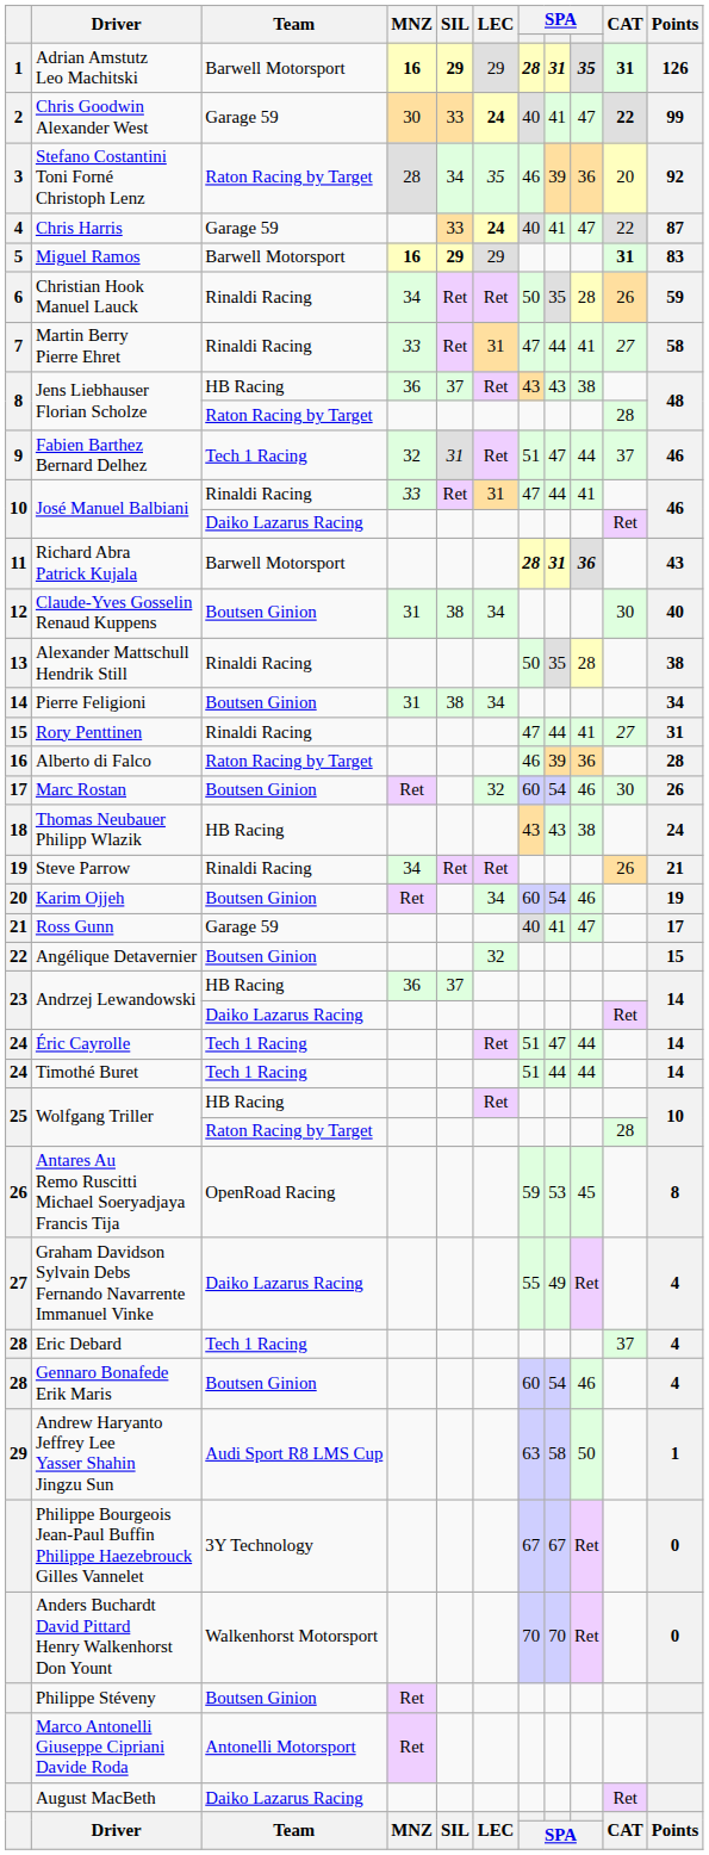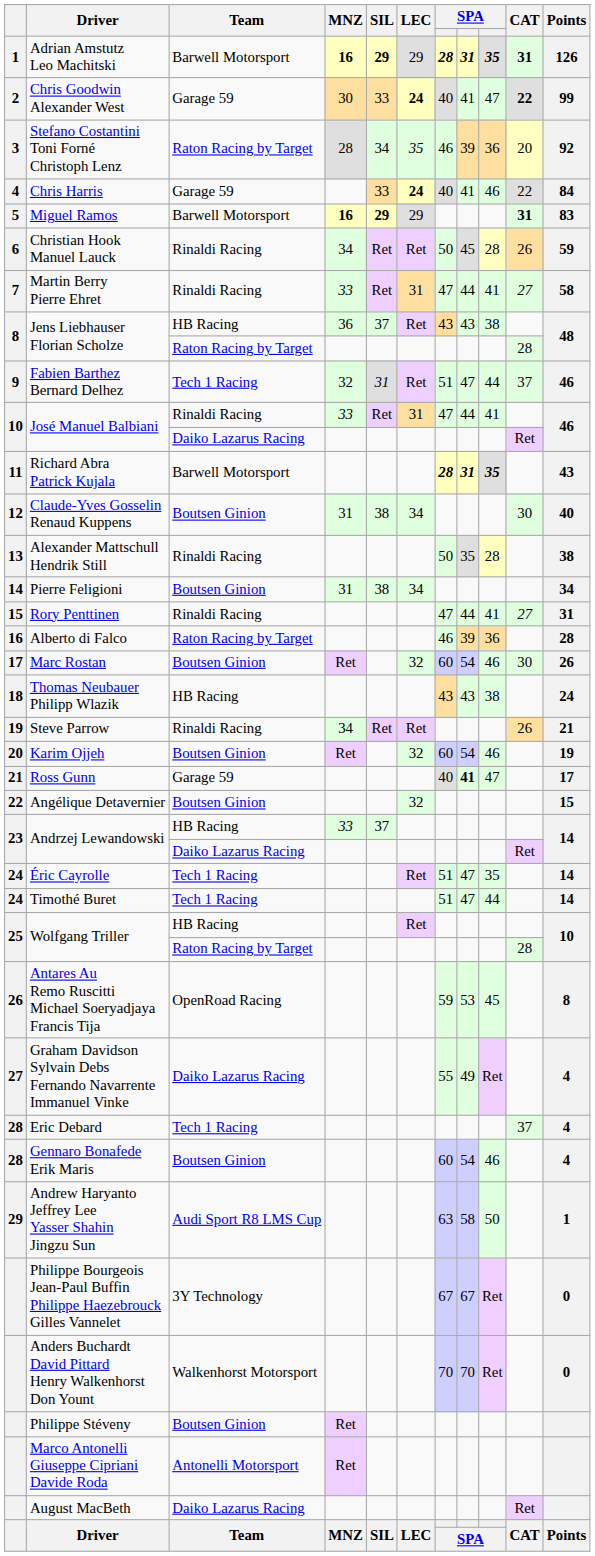 <table class="wikitable" style="font-size: 85%; text-align:center;">
 <tr>
 <th rowspan=2></th>
 <th rowspan=2>Driver</th>
 <th rowspan=2>Team</th>
 <th rowspan=2>MNZ<br></th>
 <th rowspan=2>SIL<br></th>
 <th rowspan=2>LEC<br></th>
 <th colspan=3><a href='#'>SPA</a><br></th>
 <th rowspan=2>CAT<br></th>
 <th rowspan=2>Points</th>
 </tr>
 <tr>
 <th></th>
 <th></th>
 <th></th>
 </tr>
 <tr>
 <th>1</th>
 <td align=left> Adrian Amstutz<br> Leo Machitski</td>
 <td align=left> Barwell Motorsport</td>
 <td style="background:#FFFFBF;"><strong>16</strong></td>
 <td style="background:#FFFFBF;"><strong>29</strong></td>
 <td style="background:#DFDFDF;">29</td>
 <td style="background:#FFFFBF;"><strong><em>28</em></strong></td>
 <td style="background:#FFFFBF;"><strong><em>31</em></strong></td>
 <td style="background:#DFDFDF;"><strong><em>35</em></strong></td>
 <td style="background:#DFFFDF;"><strong>31</strong></td>
 <th>126</th>
 </tr>
 <tr>
 <th>2</th>
 <td align=left> <a href='#'>Chris Goodwin</a><br> Alexander West</td>
 <td align=left> Garage 59</td>
 <td style="background:#FFDF9F;">30</td>
 <td style="background:#FFDF9F;">33</td>
 <td style="background:#FFFFBF;"><strong>24</strong></td>
 <td style="background:#DFDFDF;">40</td>
 <td style="background:#DFFFDF;">41</td>
 <td style="background:#DFFFDF;">47</td>
 <td style="background:#DFDFDF;"><strong>22</strong></td>
 <th>99</th>
 </tr>
 <tr>
 <th>3</th>
 <td align=left> <a href='#'>Stefano Costantini</a><br> Toni Forné<br> Christoph Lenz</td>
 <td align=left> <a href='#'>Raton Racing by Target</a></td>
 <td style="background:#DFDFDF;">28</td>
 <td style="background:#DFFFDF;">34</td>
 <td style="background:#DFFFDF;"><em>35</em></td>
 <td style="background:#DFFFDF;">46</td>
 <td style="background:#FFDF9F;">39</td>
 <td style="background:#FFDF9F;">36</td>
 <td style="background:#FFFFBF;">20</td>
 <th>92</th>
 </tr>
 <tr>
 <th>4</th>
 <td align=left> <a href='#'>Chris Harris</a></td>
 <td align=left> Garage 59</td>
 <td></td>
 <td style="background:#FFDF9F;">33</td>
 <td style="background:#FFFFBF;"><strong>24</strong></td>
 <td style="background:#DFDFDF;">40</td>
 <td style="background:#DFFFDF;">41</td>
-<td style="background:#DFFFDF;">47</td>
+<td style="background:#DFFFDF;">46</td>
 <td style="background:#DFDFDF;">22</td>
-<th>87</th>
+<th>84</th>
 </tr>
 <tr>
 <th>5</th>
 <td align=left> <a href='#'>Miguel Ramos</a></td>
 <td align=left> Barwell Motorsport</td>
 <td style="background:#FFFFBF;"><strong>16</strong></td>
 <td style="background:#FFFFBF;"><strong>29</strong></td>
 <td style="background:#DFDFDF;">29</td>
 <td></td>
 <td></td>
 <td></td>
 <td style="background:#DFFFDF;"><strong>31</strong></td>
 <th>83</th>
 </tr>
 <tr>
 <th>6</th>
 <td align=left> Christian Hook<br> Manuel Lauck</td>
 <td align=left> Rinaldi Racing</td>
 <td style="background:#DFFFDF;">34</td>
 <td style="background:#EFCFFF;">Ret</td>
 <td style="background:#EFCFFF;">Ret</td>
 <td style="background:#DFFFDF;">50</td>
-<td style="background:#DFDFDF;">35</td>
+<td style="background:#DFDFDF;">45</td>
 <td style="background:#FFFFBF;">28</td>
 <td style="background:#FFDF9F;">26</td>
 <th>59</th>
 </tr>
 <tr>
 <th>7</th>
 <td align=left> Martin Berry<br> Pierre Ehret</td>
 <td align=left> Rinaldi Racing</td>
 <td style="background:#DFFFDF;"><em>33</em></td>
 <td style="background:#EFCFFF;">Ret</td>
 <td style="background:#FFDF9F;">31</td>
 <td style="background:#DFFFDF;">47</td>
 <td style="background:#DFFFDF;">44</td>
 <td style="background:#DFFFDF;">41</td>
 <td style="background:#DFFFDF;"><em>27</em></td>
 <th>58</th>
 </tr>
 <tr>
 <th rowspan=2>8</th>
 <td rowspan=2 align=left> Jens Liebhauser<br> Florian Scholze</td>
 <td align=left> HB Racing</td>
 <td style="background:#DFFFDF;">36</td>
 <td style="background:#DFFFDF;">37</td>
 <td style="background:#EFCFFF;">Ret</td>
 <td style="background:#FFDF9F;">43</td>
 <td style="background:#DFFFDF;">43</td>
 <td style="background:#DFFFDF;">38</td>
 <td></td>
 <th rowspan=2>48</th>
 </tr>
 <tr>
 <td align=left> <a href='#'>Raton Racing by Target</a></td>
 <td></td>
 <td></td>
 <td></td>
 <td></td>
 <td></td>
 <td></td>
 <td style="background:#DFFFDF;">28</td>
 </tr>
 <tr>
 <th>9</th>
 <td align=left> <a href='#'>Fabien Barthez</a><br> Bernard Delhez</td>
 <td align=left> <a href='#'>Tech 1 Racing</a></td>
 <td style="background:#DFFFDF;">32</td>
 <td style="background:#DFDFDF;"><em>31</em></td>
 <td style="background:#EFCFFF;">Ret</td>
 <td style="background:#DFFFDF;">51</td>
 <td style="background:#DFFFDF;">47</td>
 <td style="background:#DFFFDF;">44</td>
 <td style="background:#DFFFDF;">37</td>
 <th>46</th>
 </tr>
 <tr>
 <th rowspan=2>10</th>
 <td rowspan=2 align=left> <a href='#'>José Manuel Balbiani</a></td>
 <td align=left> Rinaldi Racing</td>
 <td style="background:#DFFFDF;"><em>33</em></td>
 <td style="background:#EFCFFF;">Ret</td>
 <td style="background:#FFDF9F;">31</td>
 <td style="background:#DFFFDF;">47</td>
 <td style="background:#DFFFDF;">44</td>
 <td style="background:#DFFFDF;">41</td>
 <td></td>
 <th rowspan=2>46</th>
 </tr>
 <tr>
 <td align=left> <a href='#'>Daiko Lazarus Racing</a></td>
 <td></td>
 <td></td>
 <td></td>
 <td></td>
 <td></td>
 <td></td>
 <td style="background:#EFCFFF;">Ret</td>
 </tr>
 <tr>
 <th>11</th>
 <td align=left> Richard Abra<br> <a href='#'>Patrick Kujala</a></td>
 <td align=left> Barwell Motorsport</td>
 <td></td>
 <td></td>
 <td></td>
 <td style="background:#FFFFBF;"><strong><em>28</em></strong></td>
 <td style="background:#FFFFBF;"><strong><em>31</em></strong></td>
-<td style="background:#DFDFDF;"><strong><em>36</em></strong></td>
+<td style="background:#DFDFDF;"><strong><em>35</em></strong></td>
 <td></td>
 <th>43</th>
 </tr>
 <tr>
 <th>12</th>
 <td align=left> <a href='#'>Claude-Yves Gosselin</a><br> Renaud Kuppens</td>
 <td align=left> <a href='#'>Boutsen Ginion</a></td>
 <td style="background:#DFFFDF;">31</td>
 <td style="background:#DFFFDF;">38</td>
 <td style="background:#DFFFDF;">34</td>
 <td></td>
 <td></td>
 <td></td>
 <td style="background:#DFFFDF;">30</td>
 <th>40</th>
 </tr>
 <tr>
 <th>13</th>
 <td align=left> Alexander Mattschull<br> Hendrik Still</td>
 <td align=left> Rinaldi Racing</td>
 <td></td>
 <td></td>
 <td></td>
 <td style="background:#DFFFDF;">50</td>
 <td style="background:#DFDFDF;">35</td>
 <td style="background:#FFFFBF;">28</td>
 <td></td>
 <th>38</th>
 </tr>
 <tr>
 <th>14</th>
 <td align=left> Pierre Feligioni</td>
 <td align=left> <a href='#'>Boutsen Ginion</a></td>
 <td style="background:#DFFFDF;">31</td>
 <td style="background:#DFFFDF;">38</td>
 <td style="background:#DFFFDF;">34</td>
 <td></td>
 <td></td>
 <td></td>
 <td></td>
 <th>34</th>
 </tr>
 <tr>
 <th>15</th>
 <td align=left> <a href='#'>Rory Penttinen</a></td>
 <td align=left> Rinaldi Racing</td>
 <td></td>
 <td></td>
 <td></td>
 <td style="background:#DFFFDF;">47</td>
 <td style="background:#DFFFDF;">44</td>
 <td style="background:#DFFFDF;">41</td>
 <td style="background:#DFFFDF;"><em>27</em></td>
 <th>31</th>
 </tr>
 <tr>
 <th>16</th>
 <td align=left> Alberto di Falco</td>
 <td align=left> <a href='#'>Raton Racing by Target</a></td>
 <td></td>
 <td></td>
 <td></td>
 <td style="background:#DFFFDF;">46</td>
 <td style="background:#FFDF9F;">39</td>
 <td style="background:#FFDF9F;">36</td>
 <td></td>
 <th>28</th>
 </tr>
 <tr>
 <th>17</th>
 <td align=left> <a href='#'>Marc Rostan</a></td>
 <td align=left> <a href='#'>Boutsen Ginion</a></td>
 <td style="background:#EFCFFF;">Ret</td>
 <td></td>
 <td style="background:#DFFFDF;">32</td>
 <td style="background:#CFCFFF;">60</td>
 <td style="background:#CFCFFF;">54</td>
 <td style="background:#DFFFDF;">46</td>
 <td style="background:#DFFFDF;">30</td>
 <th>26</th>
 </tr>
 <tr>
 <th>18</th>
 <td align=left> <a href='#'>Thomas Neubauer</a><br> Philipp Wlazik</td>
 <td align=left> HB Racing</td>
 <td></td>
 <td></td>
 <td></td>
 <td style="background:#FFDF9F;">43</td>
 <td style="background:#DFFFDF;">43</td>
 <td style="background:#DFFFDF;">38</td>
 <td></td>
 <th>24</th>
 </tr>
 <tr>
 <th>19</th>
 <td align=left> Steve Parrow</td>
 <td align=left> Rinaldi Racing</td>
 <td style="background:#DFFFDF;">34</td>
 <td style="background:#EFCFFF;">Ret</td>
 <td style="background:#EFCFFF;">Ret</td>
 <td></td>
 <td></td>
 <td></td>
 <td style="background:#FFDF9F;">26</td>
 <th>21</th>
 </tr>
 <tr>
 <th>20</th>
 <td align=left> <a href='#'>Karim Ojjeh</a></td>
 <td align=left> <a href='#'>Boutsen Ginion</a></td>
 <td style="background:#EFCFFF;">Ret</td>
 <td></td>
-<td style="background:#DFFFDF;">34</td>
+<td style="background:#DFFFDF;">32</td>
 <td style="background:#CFCFFF;">60</td>
 <td style="background:#CFCFFF;">54</td>
 <td style="background:#DFFFDF;">46</td>
 <td></td>
 <th>19</th>
 </tr>
 <tr>
 <th>21</th>
 <td align=left> <a href='#'>Ross Gunn</a></td>
 <td align=left> Garage 59</td>
 <td></td>
 <td></td>
 <td></td>
 <td style="background:#DFDFDF;">40</td>
-<td style="background:#DFFFDF;">41</td>
+<td style="background:#DFFFDF;"><strong>41</strong></td>
 <td style="background:#DFFFDF;">47</td>
 <td></td>
 <th>17</th>
 </tr>
 <tr>
 <th>22</th>
 <td align=left> Angélique Detavernier</td>
 <td align=left> <a href='#'>Boutsen Ginion</a></td>
 <td></td>
 <td></td>
 <td style="background:#DFFFDF;">32</td>
 <td></td>
 <td></td>
 <td></td>
 <td></td>
 <th>15</th>
 </tr>
 <tr>
 <th rowspan=2>23</th>
 <td rowspan=2 align=left> Andrzej Lewandowski</td>
 <td align=left> HB Racing</td>
-<td style="background:#DFFFDF;">36</td>
+<td style="background:#DFFFDF;"><em>33</em></td>
 <td style="background:#DFFFDF;">37</td>
 <td></td>
 <td></td>
 <td></td>
 <td></td>
 <td></td>
 <th rowspan=2>14</th>
 </tr>
 <tr>
 <td align=left> <a href='#'>Daiko Lazarus Racing</a></td>
 <td></td>
 <td></td>
 <td></td>
 <td></td>
 <td></td>
 <td></td>
 <td style="background:#EFCFFF;">Ret</td>
 </tr>
 <tr>
 <th>24</th>
 <td align=left> <a href='#'>Éric Cayrolle</a></td>
 <td align=left> <a href='#'>Tech 1 Racing</a></td>
 <td></td>
 <td></td>
 <td style="background:#EFCFFF;">Ret</td>
 <td style="background:#DFFFDF;">51</td>
 <td style="background:#DFFFDF;">47</td>
-<td style="background:#DFFFDF;">44</td>
+<td style="background:#DFFFDF;">35</td>
 <td></td>
 <th>14</th>
 </tr>
 <tr>
 <th>24</th>
 <td align=left> Timothé Buret</td>
 <td align=left> <a href='#'>Tech 1 Racing</a></td>
 <td></td>
 <td></td>
 <td></td>
 <td style="background:#DFFFDF;">51</td>
-<td style="background:#DFFFDF;">44</td>
+<td style="background:#DFFFDF;">47</td>
 <td style="background:#DFFFDF;">44</td>
 <td></td>
 <th>14</th>
 </tr>
 <tr>
 <th rowspan=2>25</th>
 <td rowspan=2 align=left> Wolfgang Triller</td>
 <td align=left> HB Racing</td>
 <td></td>
 <td></td>
 <td style="background:#EFCFFF;">Ret</td>
 <td></td>
 <td></td>
 <td></td>
 <td></td>
 <th rowspan=2>10</th>
 </tr>
 <tr>
 <td align=left> <a href='#'>Raton Racing by Target</a></td>
 <td></td>
 <td></td>
 <td></td>
 <td></td>
 <td></td>
 <td></td>
 <td style="background:#DFFFDF;">28</td>
 </tr>
 <tr>
 <th>26</th>
 <td align=left> <a href='#'>Antares Au</a><br> Remo Ruscitti<br> Michael Soeryadjaya<br> Francis Tija</td>
 <td align=left> OpenRoad Racing</td>
 <td></td>
 <td></td>
 <td></td>
 <td style="background:#DFFFDF;">59</td>
 <td style="background:#DFFFDF;">53</td>
 <td style="background:#DFFFDF;">45</td>
 <td></td>
 <th>8</th>
 </tr>
 <tr>
 <th>27</th>
 <td align=left> Graham Davidson<br> Sylvain Debs<br> Fernando Navarrente<br> Immanuel Vinke</td>
 <td align=left> <a href='#'>Daiko Lazarus Racing</a></td>
 <td></td>
 <td></td>
 <td></td>
 <td style="background:#DFFFDF;">55</td>
 <td style="background:#DFFFDF;">49</td>
 <td style="background:#EFCFFF;">Ret</td>
 <td></td>
 <th>4</th>
 </tr>
 <tr>
 <th>28</th>
 <td align=left> Eric Debard</td>
 <td align=left> <a href='#'>Tech 1 Racing</a></td>
 <td></td>
 <td></td>
 <td></td>
 <td></td>
 <td></td>
 <td></td>
 <td style="background:#DFFFDF;">37</td>
 <th>4</th>
 </tr>
 <tr>
 <th>28</th>
 <td align=left> <a href='#'>Gennaro Bonafede</a><br> Erik Maris</td>
 <td align=left> <a href='#'>Boutsen Ginion</a></td>
 <td></td>
 <td></td>
 <td></td>
 <td style="background:#CFCFFF;">60</td>
 <td style="background:#CFCFFF;">54</td>
 <td style="background:#DFFFDF;">46</td>
 <td></td>
 <th>4</th>
 </tr>
 <tr>
 <th>29</th>
 <td align=left> Andrew Haryanto<br> Jeffrey Lee<br> <a href='#'>Yasser Shahin</a><br> Jingzu Sun</td>
 <td align=left> <a href='#'>Audi Sport R8 LMS Cup</a></td>
 <td></td>
 <td></td>
 <td></td>
 <td style="background:#CFCFFF;">63</td>
 <td style="background:#CFCFFF;">58</td>
 <td style="background:#DFFFDF;">50</td>
 <td></td>
 <th>1</th>
 </tr>
 <tr>
 <th></th>
 <td align=left> Philippe Bourgeois<br> Jean-Paul Buffin<br> <a href='#'>Philippe Haezebrouck</a><br> Gilles Vannelet</td>
 <td align=left> 3Y Technology</td>
 <td></td>
 <td></td>
 <td></td>
 <td style="background:#CFCFFF;">67</td>
 <td style="background:#CFCFFF;">67</td>
 <td style="background:#EFCFFF;">Ret</td>
 <td></td>
 <th>0</th>
 </tr>
 <tr>
 <th></th>
 <td align=left> Anders Buchardt<br> <a href='#'>David Pittard</a><br> Henry Walkenhorst<br> Don Yount</td>
 <td align=left> Walkenhorst Motorsport</td>
 <td></td>
 <td></td>
 <td></td>
 <td style="background:#CFCFFF;">70</td>
 <td style="background:#CFCFFF;">70</td>
 <td style="background:#EFCFFF;">Ret</td>
 <td></td>
 <th>0</th>
 </tr>
 <tr>
 <th></th>
 <td align=left> Philippe Stéveny</td>
 <td align=left> <a href='#'>Boutsen Ginion</a></td>
 <td style="background:#EFCFFF;">Ret</td>
 <td></td>
 <td></td>
 <td></td>
 <td></td>
 <td></td>
 <td></td>
 <th></th>
 </tr>
 <tr>
 <th></th>
 <td align=left> <a href='#'>Marco Antonelli</a><br> <a href='#'>Giuseppe Cipriani</a><br> <a href='#'>Davide Roda</a></td>
 <td align=left> <a href='#'>Antonelli Motorsport</a></td>
 <td style="background:#EFCFFF;">Ret</td>
 <td></td>
 <td></td>
 <td></td>
 <td></td>
 <td></td>
 <td></td>
 <th></th>
 </tr>
 <tr>
 <th></th>
 <td align=left> August MacBeth</td>
 <td align=left> <a href='#'>Daiko Lazarus Racing</a></td>
 <td></td>
 <td></td>
 <td></td>
 <td></td>
 <td></td>
 <td></td>
 <td style="background:#EFCFFF;">Ret</td>
 <th></th>
 </tr>
 <tr valign="top">
 <th valign=middle rowspan=2></th>
 <th valign=middle rowspan=2>Driver</th>
 <th valign=middle rowspan=2>Team</th>
 <th valign=middle rowspan=2>MNZ<br></th>
 <th valign=middle rowspan=2>SIL<br></th>
 <th valign=middle rowspan=2>LEC<br></th>
 <th></th>
 <th></th>
 <th></th>
 <th valign=middle rowspan=2>CAT<br></th>
 <th valign=middle rowspan=2>Points</th>
 </tr>
 <tr>
 <th colspan=3><a href='#'>SPA</a><br></th>
 </tr>
 </table>
